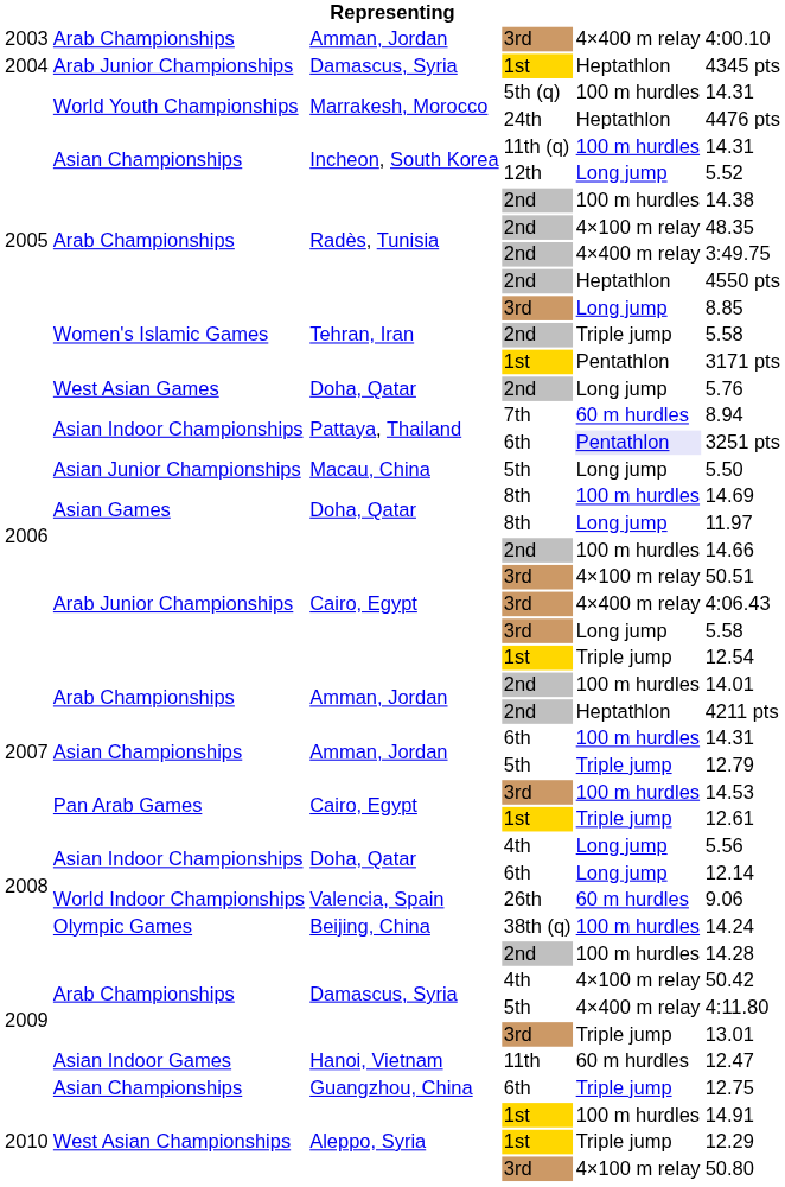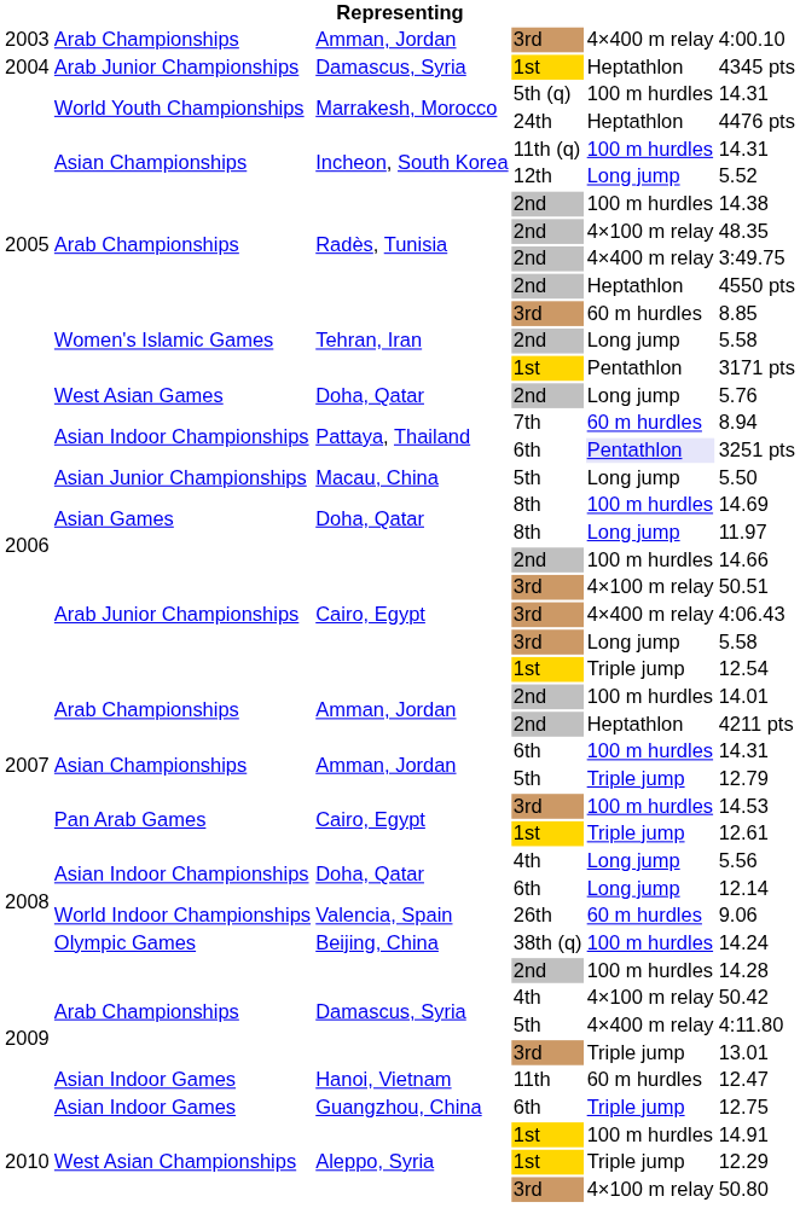 <table>
 <tr>
 <th colspan="6">Representing </th>
 </tr>
 <tr>
 <td>2003</td>
 <td><a href='#'>Arab Championships</a></td>
 <td><a href='#'>Amman, Jordan</a></td>
 <td bgcolor=cc9966>3rd</td>
 <td>4×400 m relay</td>
 <td>4:00.10</td>
 </tr>
 <tr>
 <td>2004</td>
 <td><a href='#'>Arab Junior Championships</a></td>
 <td><a href='#'>Damascus, Syria</a></td>
 <td bgcolor=gold>1st</td>
 <td>Heptathlon</td>
 <td>4345 pts</td>
 </tr>
 <tr>
 <td rowspan=12>2005</td>
 <td rowspan=2><a href='#'>World Youth Championships</a></td>
 <td rowspan=2><a href='#'>Marrakesh, Morocco</a></td>
 <td>5th (q)</td>
 <td>100 m hurdles</td>
 <td>14.31</td>
 </tr>
 <tr>
 <td>24th</td>
 <td>Heptathlon</td>
 <td>4476 pts</td>
 </tr>
 <tr>
 <td rowspan=2><a href='#'>Asian Championships</a></td>
 <td rowspan=2><a href='#'>Incheon</a>, <a href='#'>South Korea</a></td>
 <td>11th (q)</td>
 <td><a href='#'>100 m hurdles</a></td>
 <td>14.31</td>
 </tr>
 <tr>
 <td>12th</td>
 <td><a href='#'>Long jump</a></td>
 <td>5.52</td>
 </tr>
 <tr>
 <td rowspan=4><a href='#'>Arab Championships</a></td>
 <td rowspan=4><a href='#'>Radès</a>, <a href='#'>Tunisia</a></td>
 <td bgcolor=silver>2nd</td>
 <td>100 m hurdles</td>
 <td>14.38</td>
 </tr>
 <tr>
 <td bgcolor=silver>2nd</td>
 <td>4×100 m relay</td>
 <td>48.35</td>
 </tr>
 <tr>
 <td bgcolor=silver>2nd</td>
 <td>4×400 m relay</td>
 <td>3:49.75</td>
 </tr>
 <tr>
 <td bgcolor=silver>2nd</td>
 <td>Heptathlon</td>
 <td>4550 pts</td>
 </tr>
 <tr>
 <td rowspan=3><a href='#'>Women's Islamic Games</a></td>
 <td rowspan=3><a href='#'>Tehran, Iran</a></td>
 <td bgcolor=cc9966>3rd</td>
-<td><a href='#'>Long jump</a></td>
+<td>60 m hurdles</td>
 <td>8.85</td>
 </tr>
 <tr>
 <td bgcolor=silver>2nd</td>
-<td>Triple jump</td>
+<td>Long jump</td>
 <td>5.58</td>
 </tr>
 <tr>
 <td bgcolor=gold>1st</td>
 <td>Pentathlon</td>
 <td>3171 pts</td>
 </tr>
 <tr>
 <td><a href='#'>West Asian Games</a></td>
 <td><a href='#'>Doha, Qatar</a></td>
 <td bgcolor=silver>2nd</td>
 <td>Long jump</td>
 <td>5.76</td>
 </tr>
 <tr>
 <td rowspan=10>2006</td>
 <td rowspan=2><a href='#'>Asian Indoor Championships</a></td>
 <td rowspan=2><a href='#'>Pattaya</a>, <a href='#'>Thailand</a></td>
 <td>7th</td>
 <td><a href='#'>60 m hurdles</a></td>
 <td>8.94</td>
 </tr>
 <tr>
 <td>6th</td>
 <td style="background: lavender;"><a href='#'>Pentathlon</a></td>
 <td>3251 pts</td>
 </tr>
 <tr>
 <td><a href='#'>Asian Junior Championships</a></td>
 <td><a href='#'>Macau, China</a></td>
 <td>5th</td>
 <td>Long jump</td>
 <td>5.50</td>
 </tr>
 <tr>
 <td rowspan=2><a href='#'>Asian Games</a></td>
 <td rowspan=2><a href='#'>Doha, Qatar</a></td>
 <td>8th</td>
 <td><a href='#'>100 m hurdles</a></td>
 <td>14.69</td>
 </tr>
 <tr>
 <td>8th</td>
 <td><a href='#'>Long jump</a></td>
 <td>11.97</td>
 </tr>
 <tr>
 <td rowspan=5><a href='#'>Arab Junior Championships</a></td>
 <td rowspan=5><a href='#'>Cairo, Egypt</a></td>
 <td bgcolor=silver>2nd</td>
 <td>100 m hurdles</td>
 <td>14.66</td>
 </tr>
 <tr>
 <td bgcolor=cc9966>3rd</td>
 <td>4×100 m relay</td>
 <td>50.51</td>
 </tr>
 <tr>
 <td bgcolor=cc9966>3rd</td>
 <td>4×400 m relay</td>
 <td>4:06.43</td>
 </tr>
 <tr>
 <td bgcolor=cc9966>3rd</td>
 <td>Long jump</td>
 <td>5.58</td>
 </tr>
 <tr>
 <td bgcolor=gold>1st</td>
 <td>Triple jump</td>
 <td>12.54</td>
 </tr>
 <tr>
 <td rowspan=6>2007</td>
 <td rowspan=2><a href='#'>Arab Championships</a></td>
 <td rowspan=2><a href='#'>Amman, Jordan</a></td>
 <td bgcolor=silver>2nd</td>
 <td>100 m hurdles</td>
 <td>14.01</td>
 </tr>
 <tr>
 <td bgcolor=silver>2nd</td>
 <td>Heptathlon</td>
 <td>4211 pts</td>
 </tr>
 <tr>
 <td rowspan=2><a href='#'>Asian Championships</a></td>
 <td rowspan=2><a href='#'>Amman, Jordan</a></td>
 <td>6th</td>
 <td><a href='#'>100 m hurdles</a></td>
 <td>14.31</td>
 </tr>
 <tr>
 <td>5th</td>
 <td><a href='#'>Triple jump</a></td>
 <td>12.79</td>
 </tr>
 <tr>
 <td rowspan=2><a href='#'>Pan Arab Games</a></td>
 <td rowspan=2><a href='#'>Cairo, Egypt</a></td>
 <td bgcolor=cc9966>3rd</td>
 <td><a href='#'>100 m hurdles</a></td>
 <td>14.53</td>
 </tr>
 <tr>
 <td bgcolor=gold>1st</td>
 <td><a href='#'>Triple jump</a></td>
 <td>12.61</td>
 </tr>
 <tr>
 <td rowspan=4>2008</td>
 <td rowspan=2><a href='#'>Asian Indoor Championships</a></td>
 <td rowspan=2><a href='#'>Doha, Qatar</a></td>
 <td>4th</td>
 <td><a href='#'>Long jump</a></td>
 <td>5.56</td>
 </tr>
 <tr>
 <td>6th</td>
 <td><a href='#'>Long jump</a></td>
 <td>12.14</td>
 </tr>
 <tr>
 <td><a href='#'>World Indoor Championships</a></td>
 <td><a href='#'>Valencia, Spain</a></td>
 <td>26th</td>
 <td><a href='#'>60 m hurdles</a></td>
 <td>9.06</td>
 </tr>
 <tr>
 <td><a href='#'>Olympic Games</a></td>
 <td><a href='#'>Beijing, China</a></td>
 <td>38th (q)</td>
 <td><a href='#'>100 m hurdles</a></td>
 <td>14.24</td>
 </tr>
 <tr>
 <td rowspan=6>2009</td>
 <td rowspan=4><a href='#'>Arab Championships</a></td>
 <td rowspan=4><a href='#'>Damascus, Syria</a></td>
 <td bgcolor=silver>2nd</td>
 <td>100 m hurdles</td>
 <td>14.28</td>
 </tr>
 <tr>
 <td>4th</td>
 <td>4×100 m relay</td>
 <td>50.42</td>
 </tr>
 <tr>
 <td>5th</td>
 <td>4×400 m relay</td>
 <td>4:11.80</td>
 </tr>
 <tr>
 <td bgcolor=cc9966>3rd</td>
 <td>Triple jump</td>
 <td>13.01 </td>
 </tr>
 <tr>
 <td><a href='#'>Asian Indoor Games</a></td>
 <td><a href='#'>Hanoi, Vietnam</a></td>
 <td>11th</td>
 <td>60 m hurdles</td>
 <td>12.47</td>
 </tr>
 <tr>
-<td><a href='#'>Asian Championships</a></td>
+<td><a href='#'>Asian Indoor Games</a></td>
 <td><a href='#'>Guangzhou, China</a></td>
 <td>6th</td>
 <td><a href='#'>Triple jump</a></td>
 <td>12.75</td>
 </tr>
 <tr>
 <td rowspan=3>2010</td>
 <td rowspan=3><a href='#'>West Asian Championships</a></td>
 <td rowspan=3><a href='#'>Aleppo, Syria</a></td>
 <td bgcolor=gold>1st</td>
 <td>100 m hurdles</td>
 <td>14.91</td>
 </tr>
 <tr>
 <td bgcolor=gold>1st</td>
 <td>Triple jump</td>
 <td>12.29</td>
 </tr>
 <tr>
 <td bgcolor=cc9966>3rd</td>
 <td>4×100 m relay</td>
 <td>50.80</td>
 </tr>
 <tr>
 </tr>
 </table>
